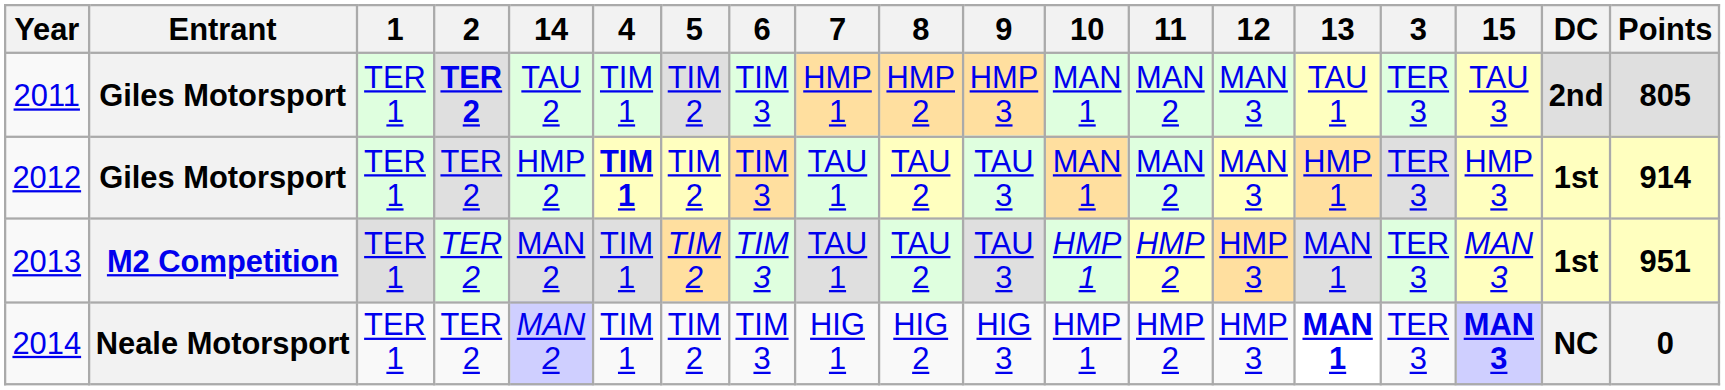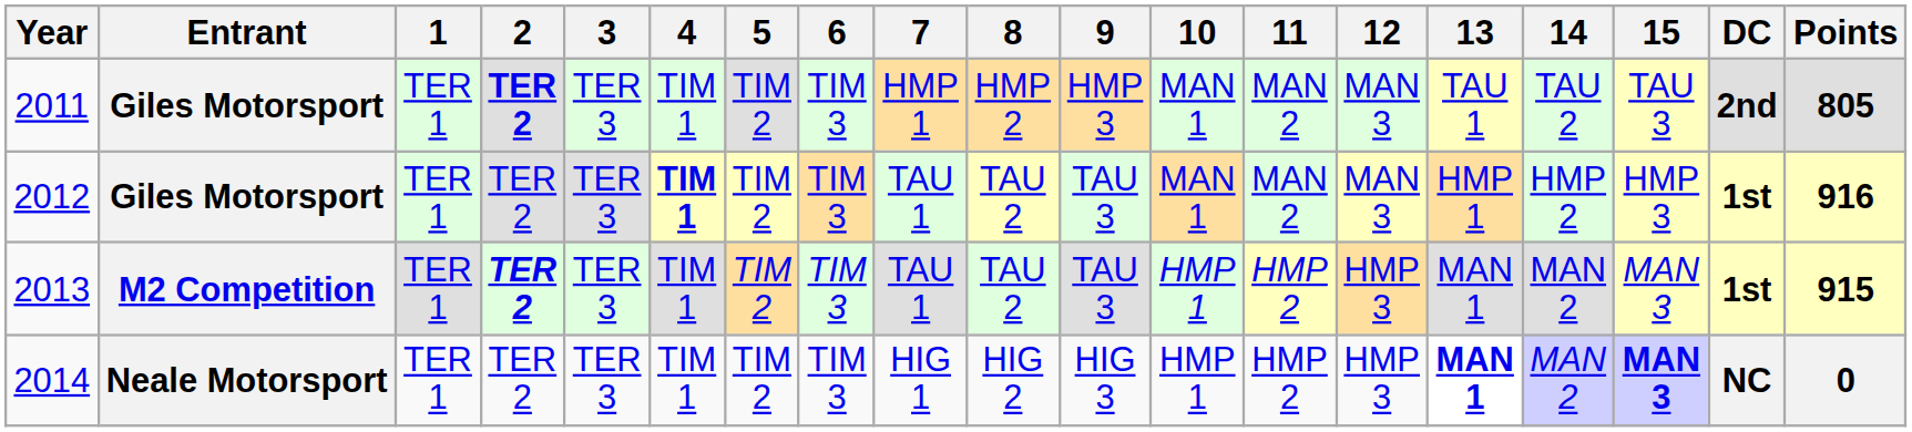 <table class="wikitable" style="text-align:center; font-size:85%">
 <tr>
 <th>Year</th>
 <th>Entrant</th>
 <th>1</th>
 <th>2</th>
-<th>14</th>
+<th>3</th>
 <th>4</th>
 <th>5</th>
 <th>6</th>
 <th>7</th>
 <th>8</th>
 <th>9</th>
 <th>10</th>
 <th>11</th>
 <th>12</th>
 <th>13</th>
-<th>3</th>
+<th>14</th>
 <th>15</th>
 <th>DC</th>
 <th>Points</th>
 </tr>
 <tr>
 <td><a href='#'>2011</a></td>
 <th nowrap>Giles Motorsport</th>
 <td style="background:#DFFFDF;"><a href='#'>TER<br>1</a><br></td>
 <td style="background:#DFDFDF;"><strong><a href='#'>TER<br>2</a></strong><br></td>
-<td style="background:#DFFFDF;"><a href='#'>TAU<br>2</a><br></td>
+<td style="background:#DFFFDF;"><a href='#'>TER<br>3</a><br></td>
 <td style="background:#DFFFDF;"><a href='#'>TIM<br>1</a><br></td>
 <td style="background:#DFDFDF;"><a href='#'>TIM<br>2</a><br></td>
 <td style="background:#DFFFDF;"><a href='#'>TIM<br>3</a><br></td>
 <td style="background:#FFDF9F;"><a href='#'>HMP<br>1</a><br></td>
 <td style="background:#FFDF9F;"><a href='#'>HMP<br>2</a><br></td>
 <td style="background:#FFDF9F;"><a href='#'>HMP<br>3</a><br></td>
 <td style="background:#DFFFDF;"><a href='#'>MAN<br>1</a><br></td>
 <td style="background:#DFFFDF;"><a href='#'>MAN<br>2</a><br></td>
 <td style="background:#DFFFDF;"><a href='#'>MAN<br>3</a><br></td>
 <td style="background:#FFFFBF;"><a href='#'>TAU<br>1</a><br></td>
-<td style="background:#DFFFDF;"><a href='#'>TER<br>3</a><br></td>
+<td style="background:#DFFFDF;"><a href='#'>TAU<br>2</a><br></td>
 <td style="background:#FFFFBF;"><a href='#'>TAU<br>3</a><br></td>
 <th style="background:#DFDFDF;">2nd</th>
 <th style="background:#DFDFDF;">805</th>
 </tr>
 <tr>
 <td><a href='#'>2012</a></td>
 <th nowrap>Giles Motorsport</th>
 <td style="background:#DFFFDF;"><a href='#'>TER<br>1</a><br></td>
 <td style="background:#DFDFDF;"><a href='#'>TER<br>2</a><br></td>
-<td style="background:#DFFFDF;"><a href='#'>HMP<br>2</a><br></td>
+<td style="background:#DFDFDF;"><a href='#'>TER<br>3</a><br></td>
 <td style="background:#FFFFBF;"><strong><a href='#'>TIM<br>1</a><br></strong></td>
 <td style="background:#FFFFBF;"><a href='#'>TIM<br>2</a><br></td>
 <td style="background:#FFDF9F;"><a href='#'>TIM<br>3</a><br></td>
 <td style="background:#DFFFDF;"><a href='#'>TAU<br>1</a><br></td>
 <td style="background:#FFFFBF;"><a href='#'>TAU<br>2</a><br></td>
 <td style="background:#DFFFDF;"><a href='#'>TAU<br>3</a><br></td>
 <td style="background:#FFDF9F;"><a href='#'>MAN<br>1</a><br></td>
 <td style="background:#DFFFDF;"><a href='#'>MAN<br>2</a><br></td>
 <td style="background:#FFFFBF;"><a href='#'>MAN<br>3</a><br></td>
 <td style="background:#FFDF9F;"><a href='#'>HMP<br>1</a><br></td>
-<td style="background:#DFDFDF;"><a href='#'>TER<br>3</a><br></td>
+<td style="background:#DFFFDF;"><a href='#'>HMP<br>2</a><br></td>
 <td style="background:#FFFFBF;"><a href='#'>HMP<br>3</a><br></td>
 <th style="background:#FFFFBF;">1st</th>
-<th style="background:#FFFFBF;">914</th>
+<th style="background:#FFFFBF;">916</th>
 </tr>
 <tr>
 <td><a href='#'>2013</a></td>
 <th nowrap><a href='#'>M2 Competition</a></th>
 <td style="background:#DFDFDF;"><a href='#'>TER<br>1</a><br></td>
-<td style="background:#DFFFDF;"><em><a href='#'>TER<br>2</a></em><br></td>
-<td style="background:#DFDFDF;"><a href='#'>MAN<br>2</a><br></td>
+<td style="background:#DFFFDF;"><strong><em><a href='#'>TER<br>2</a></em><br></strong></td>
+<td style="background:#DFFFDF;"><a href='#'>TER<br>3</a><br></td>
 <td style="background:#DFDFDF;"><a href='#'>TIM<br>1</a><br></td>
 <td style="background:#FFDF9F;"><em><a href='#'>TIM<br>2</a></em><br></td>
 <td style="background:#DFFFDF;"><em><a href='#'>TIM<br>3</a></em><br></td>
 <td style="background:#DFDFDF;"><a href='#'>TAU<br>1</a><br></td>
 <td style="background:#DFFFDF;"><a href='#'>TAU<br>2</a><br></td>
 <td style="background:#DFDFDF;"><a href='#'>TAU<br>3</a><br></td>
 <td style="background:#DFFFDF;"><em><a href='#'>HMP<br>1</a></em><br></td>
 <td style="background:#FFFFBF;"><em><a href='#'>HMP<br>2</a></em><br></td>
 <td style="background:#FFDF9F;"><a href='#'>HMP<br>3</a><br></td>
 <td style="background:#DFDFDF;"><a href='#'>MAN<br>1</a><br></td>
-<td style="background:#DFFFDF;"><a href='#'>TER<br>3</a><br></td>
+<td style="background:#DFDFDF;"><a href='#'>MAN<br>2</a><br></td>
 <td style="background:#FFFFBF;"><em><a href='#'>MAN<br>3</a></em><br></td>
 <th style="background:#FFFFBF;">1st</th>
-<th style="background:#FFFFBF;">951</th>
+<th style="background:#FFFFBF;">915</th>
 </tr>
 <tr>
 <td><a href='#'>2014</a></td>
 <th nowrap>Neale Motorsport</th>
 <td><a href='#'>TER<br>1</a></td>
 <td><a href='#'>TER<br>2</a></td>
-<td style="background:#CFCFFF;"><em><a href='#'>MAN<br>2</a></em><br></td>
+<td><a href='#'>TER<br>3</a></td>
 <td><a href='#'>TIM<br>1</a></td>
 <td><a href='#'>TIM<br>2</a></td>
 <td><a href='#'>TIM<br>3</a></td>
 <td><a href='#'>HIG<br>1</a></td>
 <td><a href='#'>HIG<br>2</a></td>
 <td><a href='#'>HIG<br>3</a></td>
 <td><a href='#'>HMP<br>1</a></td>
 <td><a href='#'>HMP<br>2</a></td>
 <td><a href='#'>HMP<br>3</a></td>
 <td style="background:#FFFFFF;"><strong><a href='#'>MAN<br>1</a></strong><br></td>
-<td><a href='#'>TER<br>3</a></td>
+<td style="background:#CFCFFF;"><em><a href='#'>MAN<br>2</a></em><br></td>
 <td style="background:#CFCFFF;"><strong><a href='#'>MAN<br>3</a></strong><br></td>
 <th>NC</th>
 <th>0</th>
 </tr>
 </table>
